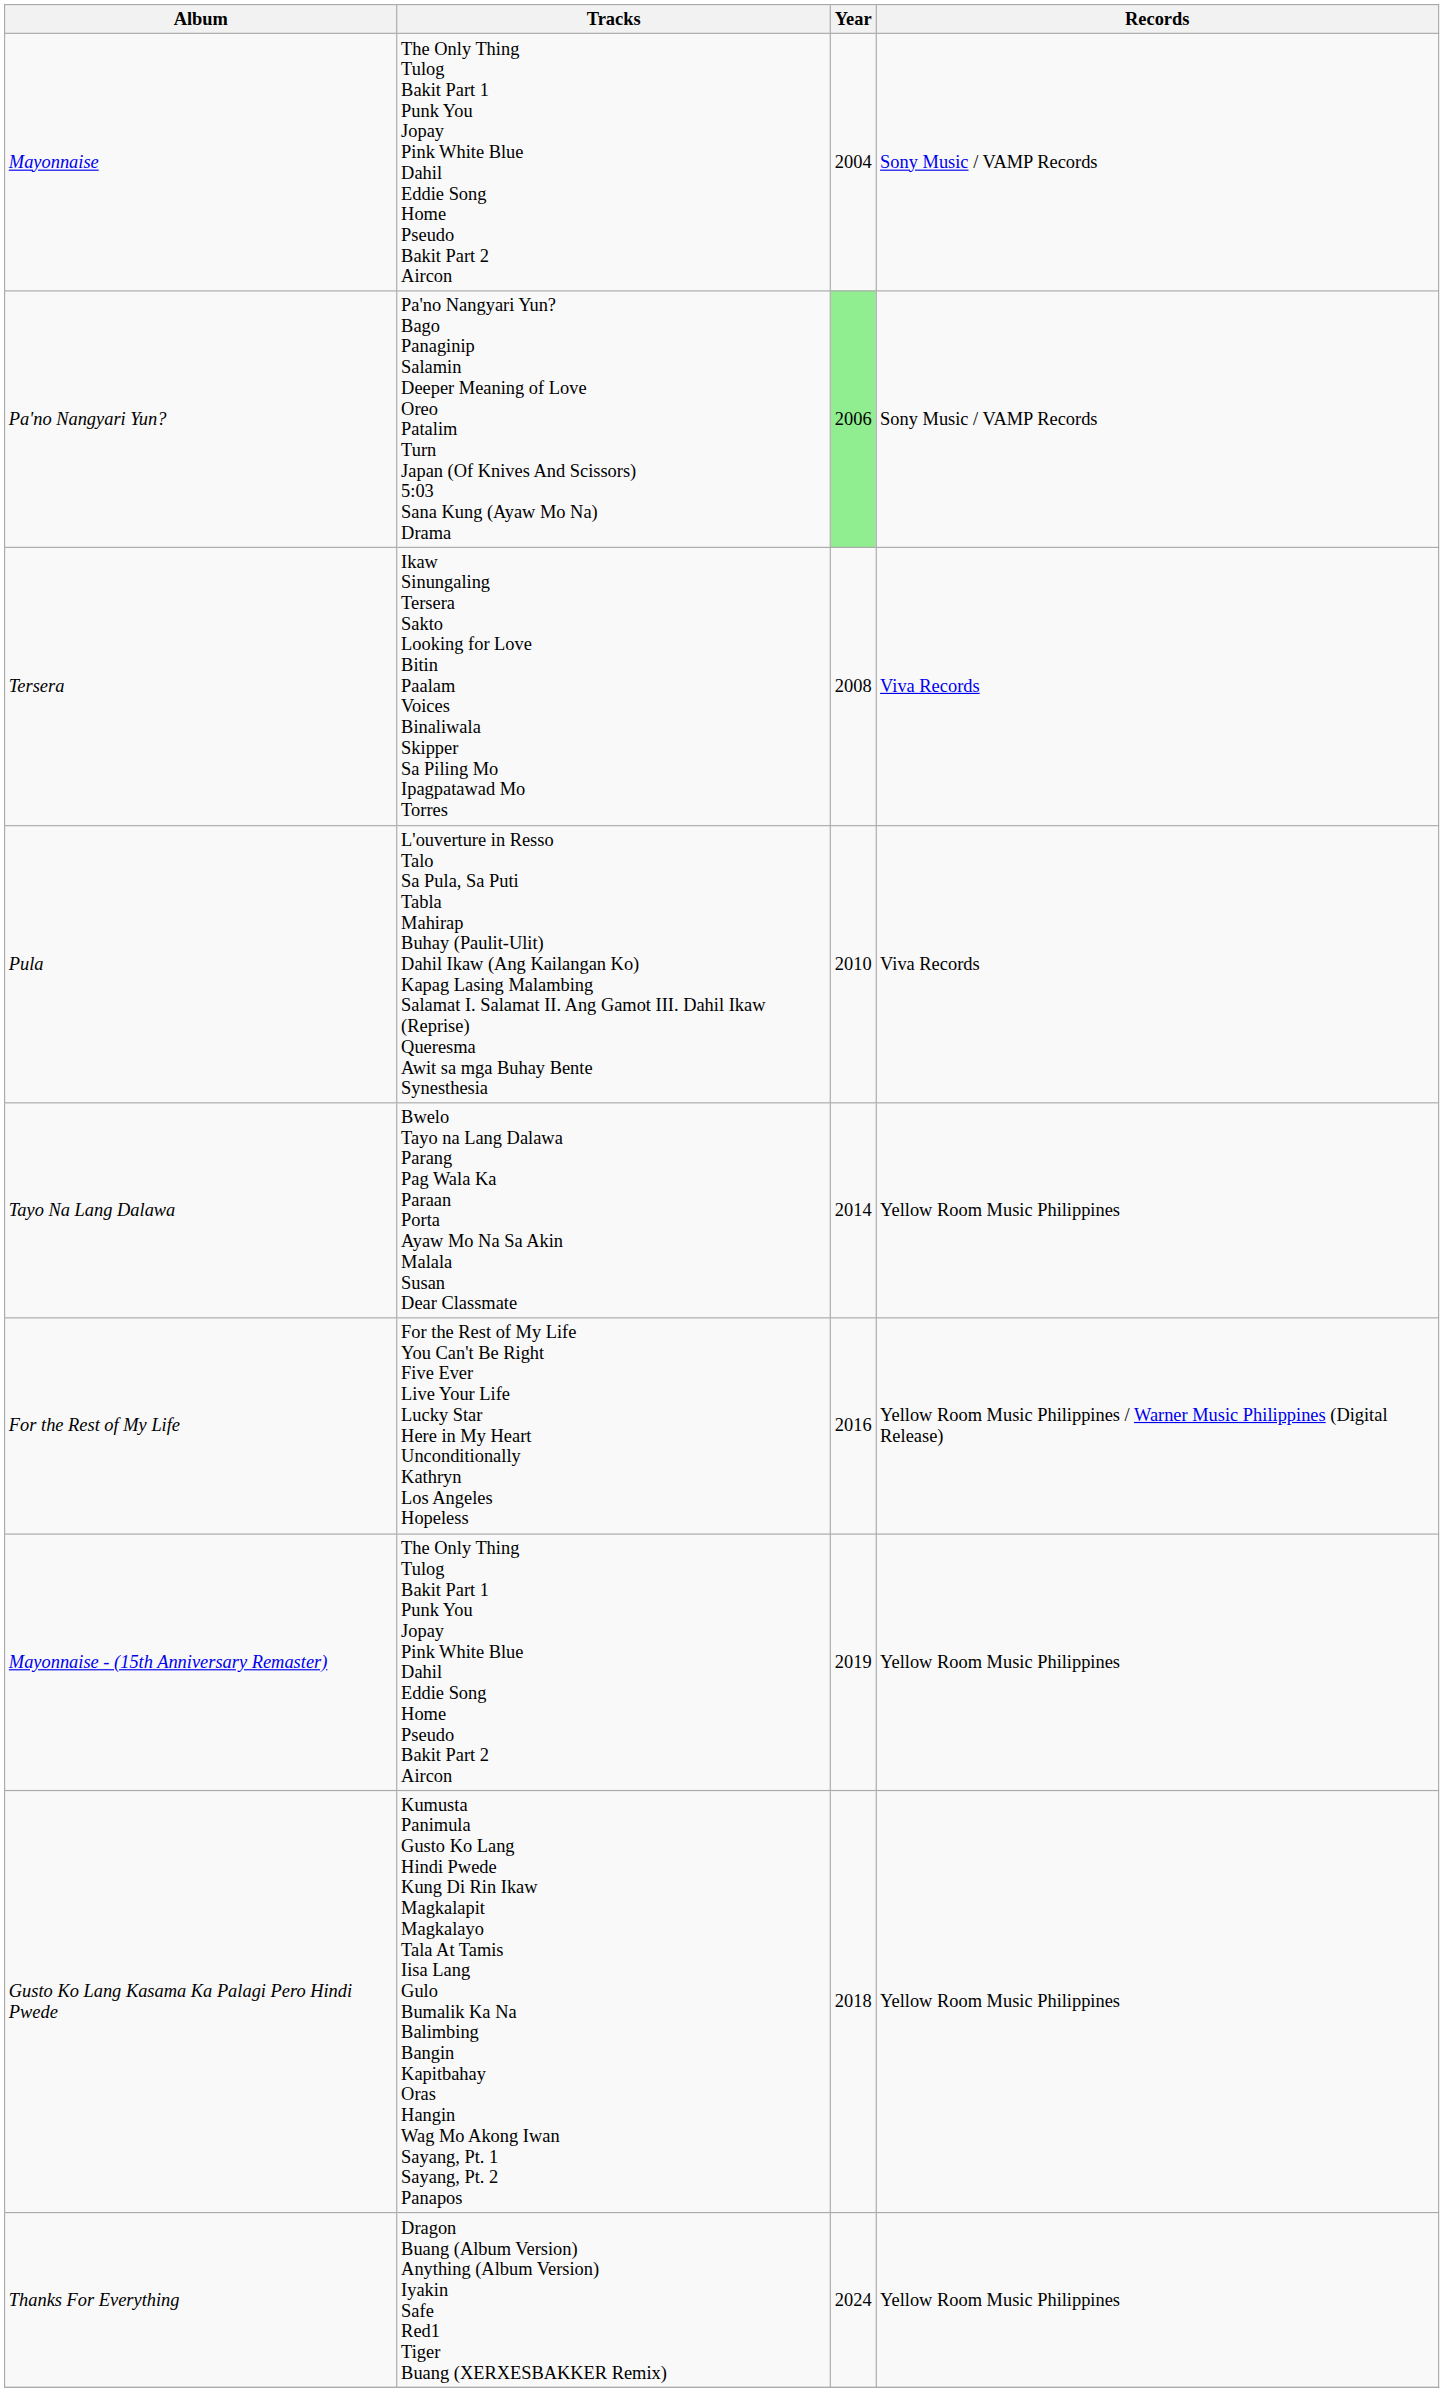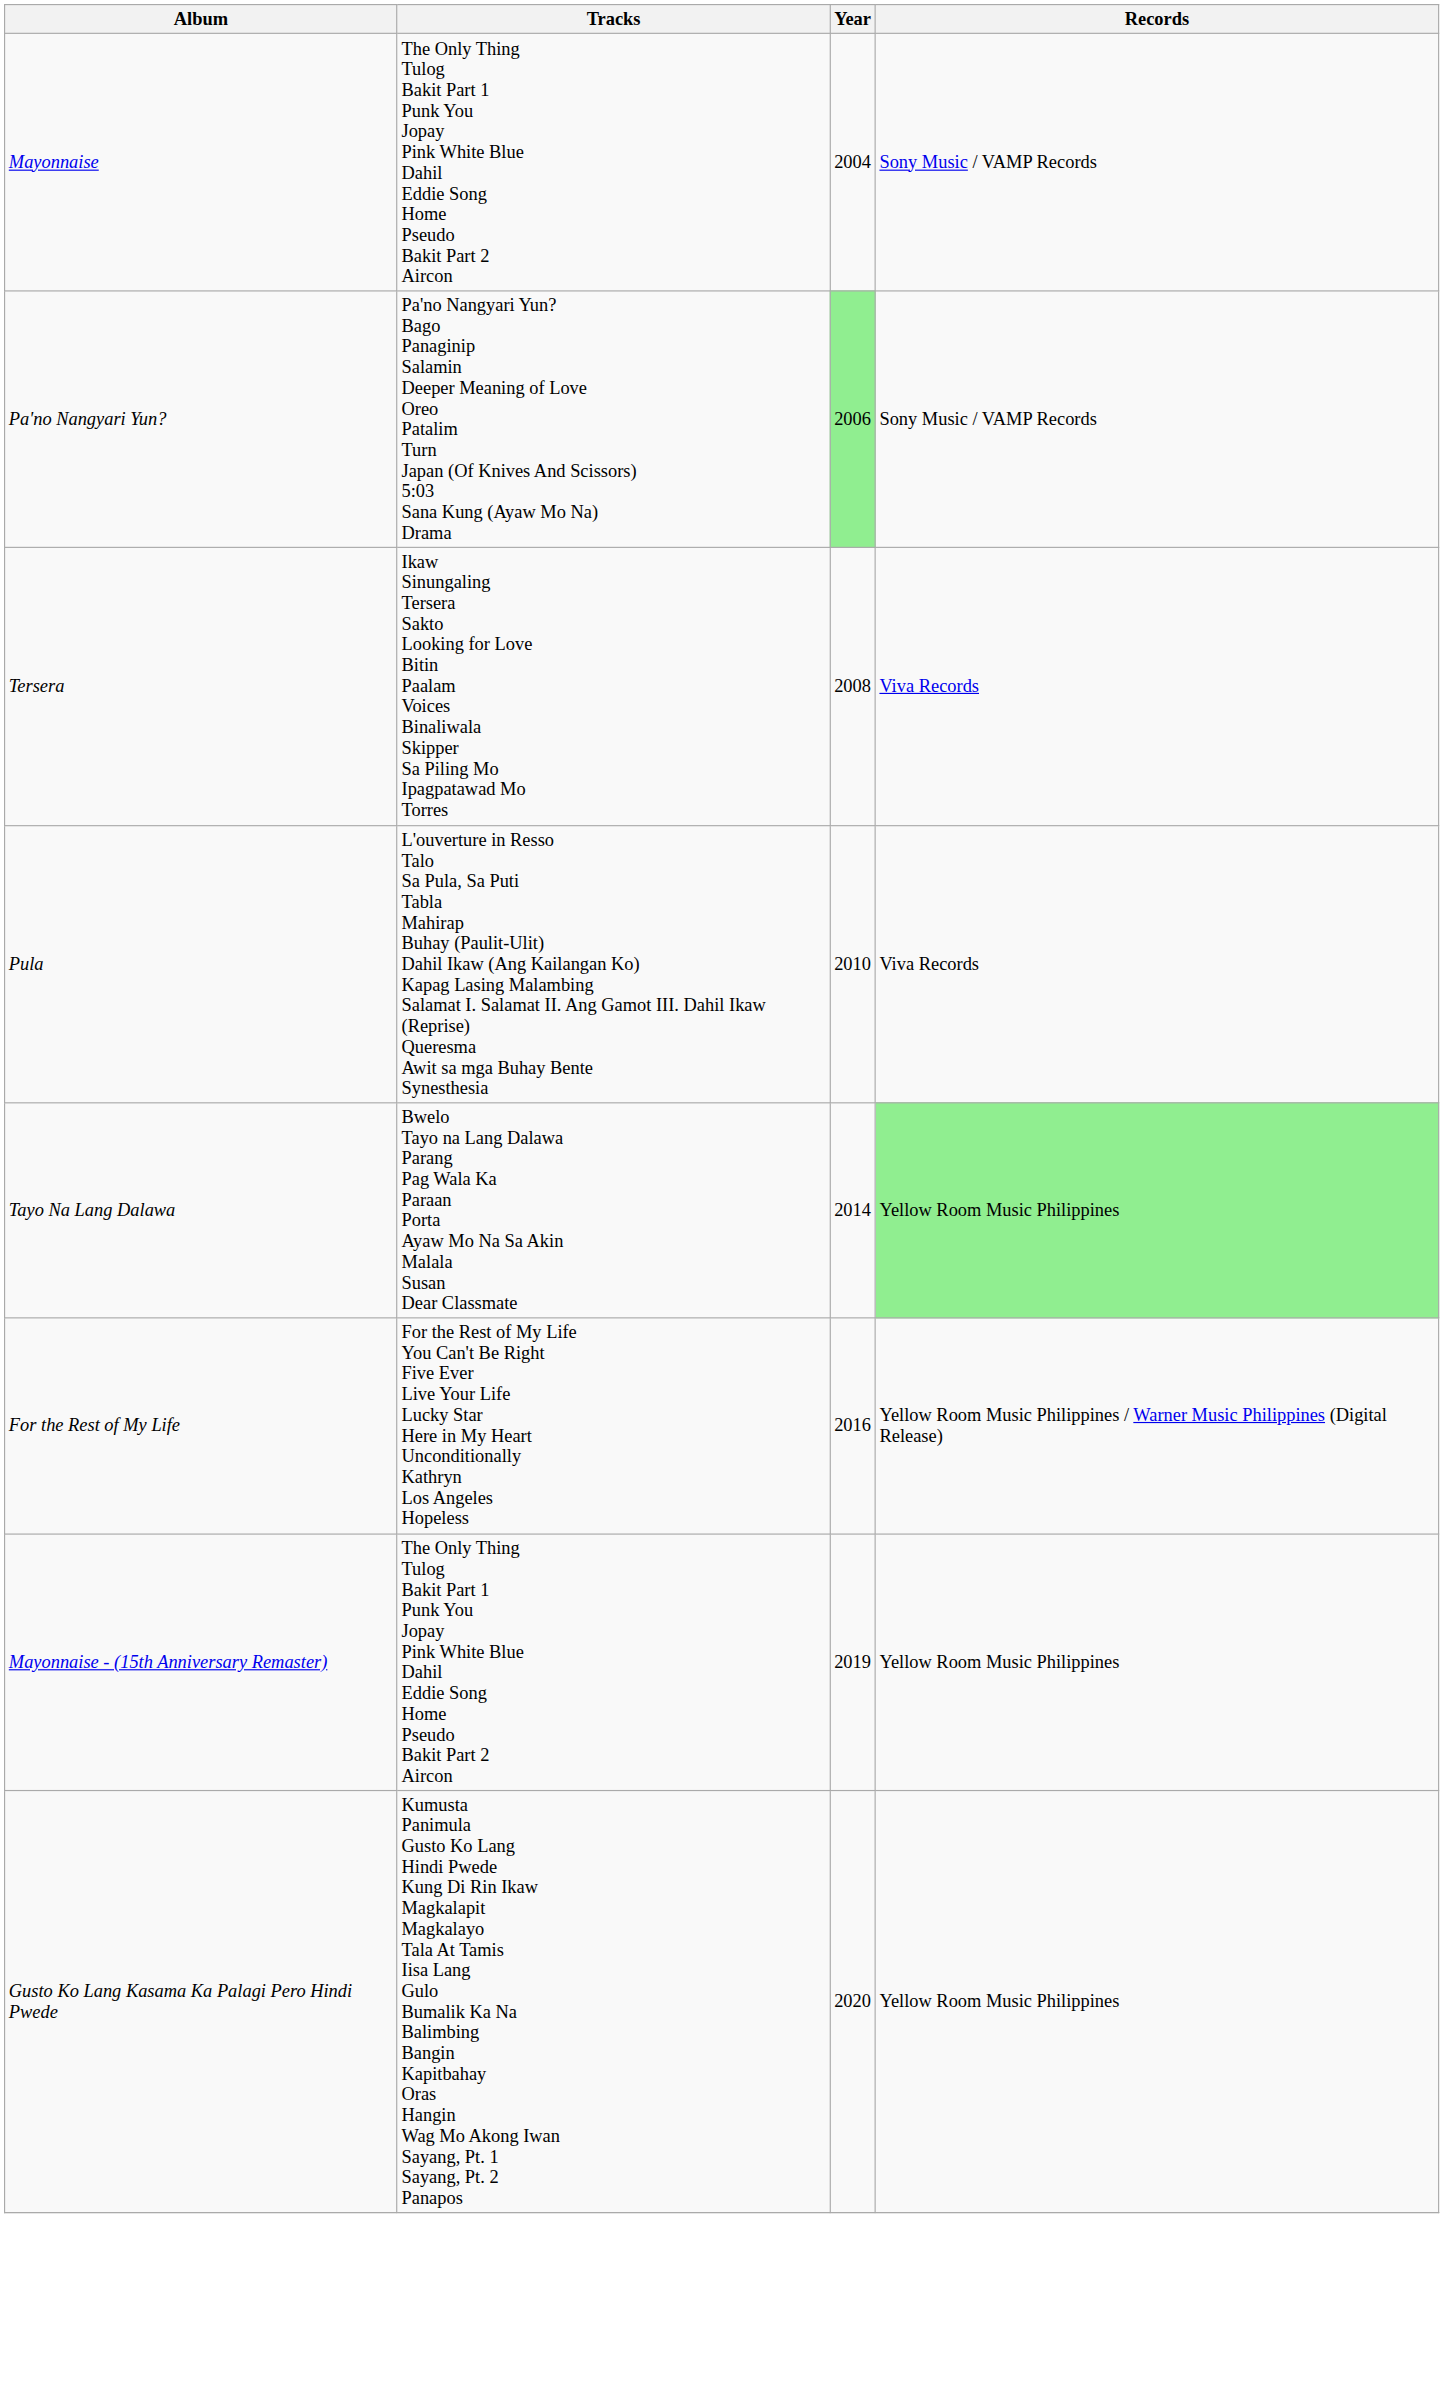 <table class="wikitable">
 <tr>
 <th>Album</th>
 <th>Tracks</th>
 <th>Year</th>
 <th>Records</th>
 </tr>
 <tr>
 <td><em><a href='#'>Mayonnaise</a></em></td>
 <td>The Only Thing <br> Tulog <br> Bakit Part 1 <br> Punk You <br> Jopay <br> Pink White Blue <br> Dahil <br> Eddie Song <br> Home <br> Pseudo <br> Bakit Part 2 <br> Aircon</td>
 <td>2004</td>
 <td><a href='#'>Sony Music</a> / VAMP Records</td>
 </tr>
 <tr>
 <td><em>Pa'no Nangyari Yun?</em></td>
 <td>Pa'no Nangyari Yun? <br> Bago <br> Panaginip <br> Salamin <br> Deeper Meaning of Love <br> Oreo <br> Patalim <br> Turn <br> Japan (Of Knives And Scissors) <br> 5:03 <br> Sana Kung (Ayaw Mo Na) <br> Drama</td>
 <td style="background: lightgreen;">2006</td>
 <td>Sony Music / VAMP Records</td>
 </tr>
 <tr>
 <td><em>Tersera</em></td>
 <td>Ikaw <br> Sinungaling <br> Tersera <br> Sakto <br> Looking for Love <br> Bitin <br> Paalam <br> Voices <br> Binaliwala <br> Skipper <br> Sa Piling Mo <br> Ipagpatawad Mo <br> Torres</td>
 <td>2008</td>
 <td><a href='#'>Viva Records</a></td>
 </tr>
 <tr>
 <td><em>Pula</em></td>
 <td>L'ouverture in Resso <br> Talo <br> Sa Pula, Sa Puti <br> Tabla <br> Mahirap <br> Buhay (Paulit-Ulit) <br> Dahil Ikaw (Ang Kailangan Ko) <br> Kapag Lasing Malambing <br> Salamat I. Salamat II. Ang Gamot III. Dahil Ikaw (Reprise) <br> Queresma <br> Awit sa mga Buhay Bente <br> Synesthesia</td>
 <td>2010</td>
 <td>Viva Records</td>
 </tr>
 <tr>
 <td><em>Tayo Na Lang Dalawa</em></td>
 <td>Bwelo <br> Tayo na Lang Dalawa <br> Parang <br> Pag Wala Ka <br> Paraan <br> Porta <br> Ayaw Mo Na Sa Akin <br> Malala <br> Susan <br> Dear Classmate</td>
 <td>2014</td>
-<td>Yellow Room Music Philippines</td>
+<td style="background: lightgreen;">Yellow Room Music Philippines</td>
 </tr>
 <tr>
 <td><em>For the Rest of My Life</em></td>
 <td>For the Rest of My Life <br> You Can't Be Right <br> Five Ever <br> Live Your Life <br> Lucky Star <br> Here in My Heart <br> Unconditionally <br> Kathryn <br> Los Angeles <br> Hopeless</td>
 <td>2016</td>
 <td>Yellow Room Music Philippines / <a href='#'>Warner Music Philippines</a> (Digital Release)</td>
 </tr>
 <tr>
 <td><em><a href='#'>Mayonnaise - (15th Anniversary Remaster)</a></em></td>
 <td>The Only Thing <br> Tulog <br> Bakit Part 1 <br> Punk You <br> Jopay <br> Pink White Blue <br> Dahil <br> Eddie Song <br> Home <br> Pseudo <br> Bakit Part 2 <br> Aircon</td>
 <td>2019</td>
 <td>Yellow Room Music Philippines</td>
 </tr>
 <tr>
 <td><em>Gusto Ko Lang Kasama Ka Palagi Pero Hindi Pwede</em></td>
 <td>Kumusta <br> Panimula <br> Gusto Ko Lang <br> Hindi Pwede <br> Kung Di Rin Ikaw <br> Magkalapit <br> Magkalayo <br> Tala At Tamis <br> Iisa Lang <br> Gulo <br> Bumalik Ka Na <br> Balimbing <br> Bangin <br> Kapitbahay <br> Oras <br> Hangin <br> Wag Mo Akong Iwan <br> Sayang, Pt. 1 <br> Sayang, Pt. 2 <br> Panapos</td>
-<td>2018</td>
-<td>Yellow Room Music Philippines</td>
-</tr>
-<tr>
-<td><em>Thanks For Everything</em></td>
-<td>Dragon <br> Buang (Album Version) <br> Anything (Album Version) <br> Iyakin <br> Safe <br> Red1 <br> Tiger <br> Buang (XERXESBAKKER Remix)</td>
-<td>2024</td>
+<td>2020</td>
 <td>Yellow Room Music Philippines</td>
 </tr>
 <tr>
 </tr>
 </table>
